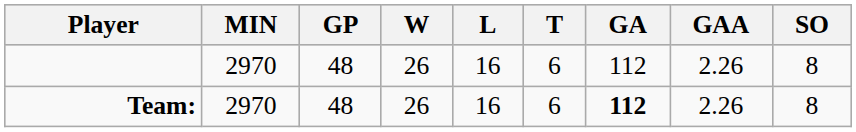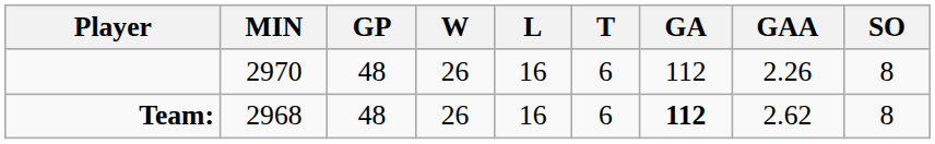 <table class="wikitable sortable" width="60%">
 <tr>
 <th bgcolor="#DDDDFF" width="10%">Player</th>
 <th width="3%" bgcolor="#DDDDFF" title="Minutes played">MIN</th>
 <th width="3%" bgcolor="#DDDDFF" title="Games played in">GP</th>
 <th width="3%" bgcolor="#DDDDFF" title="Wins">W</th>
 <th width="3%" bgcolor="#DDDDFF"title="Losses">L</th>
 <th width="3%" bgcolor="#DDDDFF" title="Ties">T</th>
 <th width="3%" bgcolor="#DDDDFF" title="Goals against">GA</th>
 <th width="3%" bgcolor="#DDDDFF" title="Goals against average">GAA</th>
 <th width="3%" bgcolor="#DDDDFF"title="Shut-outs">SO</th>
 </tr>
 <tr align="center">
 <td align="right"></td>
 <td>2970</td>
 <td>48</td>
 <td>26</td>
 <td>16</td>
 <td>6</td>
 <td>112</td>
 <td>2.26</td>
 <td>8</td>
 </tr>
 <tr align="center">
 <td align="right"><strong>Team:</strong></td>
-<td>2970</td>
+<td>2968</td>
 <td>48</td>
 <td>26</td>
 <td>16</td>
 <td>6</td>
 <td><strong>112</strong></td>
-<td>2.26</td>
+<td>2.62</td>
 <td>8</td>
 </tr>
 </table>
